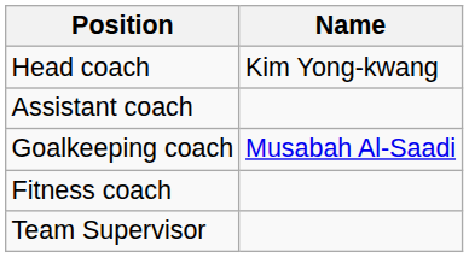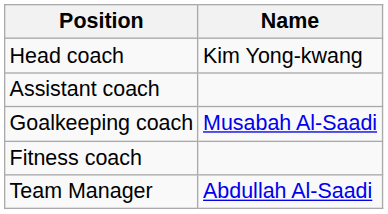 <table class="wikitable">
 <tr>
 <th>Position</th>
 <th>Name</th>
 </tr>
 <tr>
 <td>Head coach</td>
 <td> Kim Yong-kwang</td>
 </tr>
 <tr>
 <td>Assistant coach</td>
 <td></td>
 </tr>
 <tr>
 <td>Goalkeeping coach</td>
 <td> <a href='#'>Musabah Al-Saadi</a></td>
 </tr>
 <tr>
 <td>Fitness coach</td>
 <td></td>
 </tr>
 <tr>
-<td>Team Supervisor</td>
-<td></td>
+<td>Team Manager</td>
+<td> <a href='#'>Abdullah Al-Saadi</a></td>
 </tr>
 </table>
